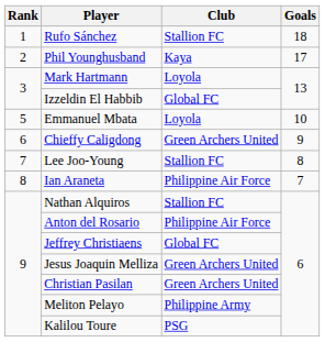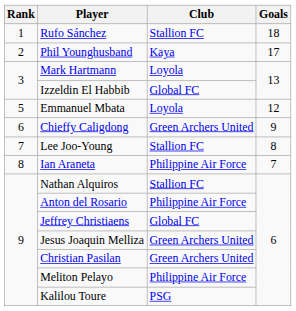 <table class="wikitable" style="float:left; margin-right:1em">
 <tr>
 <th>Rank</th>
 <th>Player</th>
 <th>Club</th>
 <th>Goals</th>
 </tr>
 <tr>
 <td rowspan="1" style="text-align:center;">1</td>
 <td> <a href='#'>Rufo Sánchez</a></td>
 <td><a href='#'>Stallion FC</a></td>
 <td align=center>18</td>
 </tr>
 <tr>
 <td rowspan="1" style="text-align:center;">2</td>
 <td> <a href='#'>Phil Younghusband</a></td>
 <td><a href='#'>Kaya</a></td>
 <td align=center>17</td>
 </tr>
 <tr>
 <td rowspan="2" style="text-align:center;">3</td>
 <td> <a href='#'>Mark Hartmann</a></td>
 <td><a href='#'>Loyola</a></td>
 <td rowspan="2" style="text-align:center;">13</td>
 </tr>
 <tr>
 <td> Izzeldin El Habbib</td>
 <td><a href='#'>Global FC</a></td>
 </tr>
 <tr>
 <td rowspan="1" style="text-align:center;">5</td>
 <td> Emmanuel Mbata</td>
 <td><a href='#'>Loyola</a></td>
-<td align=center>10</td>
+<td align=center>12</td>
 </tr>
 <tr>
 <td rowspan="1" style="text-align:center;">6</td>
 <td> <a href='#'>Chieffy Caligdong</a></td>
 <td><a href='#'>Green Archers United</a></td>
 <td align=center>9</td>
 </tr>
 <tr>
 <td rowspan="1" style="text-align:center;">7</td>
 <td> Lee Joo-Young</td>
 <td><a href='#'>Stallion FC</a></td>
 <td align=center>8</td>
 </tr>
 <tr>
 <td rowspan="1" style="text-align:center;">8</td>
 <td> <a href='#'>Ian Araneta</a></td>
 <td><a href='#'>Philippine Air Force</a></td>
 <td align=center>7</td>
 </tr>
 <tr>
 <td rowspan="7"  style="text-align:center;">9</td>
 <td> Nathan Alquiros</td>
 <td><a href='#'>Stallion FC</a></td>
 <td rowspan="7"  style="text-align:center;">6</td>
 </tr>
 <tr>
 <td> <a href='#'>Anton del Rosario</a></td>
 <td><a href='#'>Philippine Air Force</a></td>
 </tr>
 <tr>
 <td> <a href='#'>Jeffrey Christiaens</a></td>
 <td><a href='#'>Global FC</a></td>
 </tr>
 <tr>
 <td> Jesus Joaquin Melliza</td>
 <td><a href='#'>Green Archers United</a></td>
 </tr>
 <tr>
 <td> <a href='#'>Christian Pasilan</a></td>
 <td><a href='#'>Green Archers United</a></td>
 </tr>
 <tr>
 <td> Meliton Pelayo</td>
-<td><a href='#'>Philippine Army</a></td>
+<td><a href='#'>Philippine Air Force</a></td>
 </tr>
 <tr>
 <td> Kalilou Toure</td>
 <td><a href='#'>PSG</a></td>
 </tr>
 </table>
